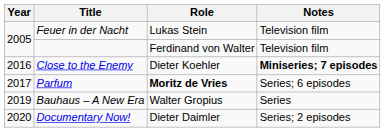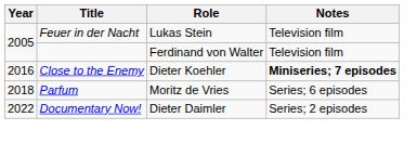 <table class="wikitable sortable">
 <tr>
 <th>Year</th>
 <th>Title</th>
 <th>Role</th>
 <th class="unsortable">Notes</th>
 </tr>
 <tr>
 <td rowspan="2">2005</td>
 <td><em>Feuer in der Nacht</em></td>
 <td>Lukas Stein</td>
 <td>Television film</td>
 </tr>
 <tr>
 <td><em></em></td>
 <td>Ferdinand von Walter</td>
 <td>Television film</td>
 </tr>
 <tr>
 <td>2016</td>
 <td><em><a href='#'>Close to the Enemy</a></em></td>
 <td>Dieter Koehler</td>
 <td><strong>Miniseries; 7 episodes</strong></td>
 </tr>
 <tr>
-<td>2017</td>
+<td>2018</td>
 <td><em><a href='#'>Parfum</a></em></td>
-<td><strong>Moritz de Vries</strong></td>
+<td>Moritz de Vries</td>
 <td>Series; 6 episodes</td>
 </tr>
 <tr>
-<td>2019</td>
-<td><em>Bauhaus – A New Era</em></td>
-<td>Walter Gropius</td>
-<td>Series</td>
-</tr>
-<tr>
-<td>2020</td>
+<td>2022</td>
 <td><em><a href='#'>Documentary Now!</a></em></td>
 <td>Dieter Daimler</td>
 <td>Series; 2 episodes</td>
 </tr>
 </table>
